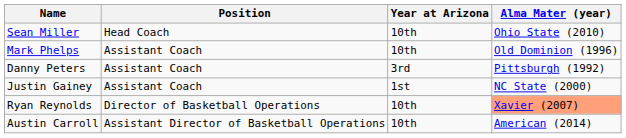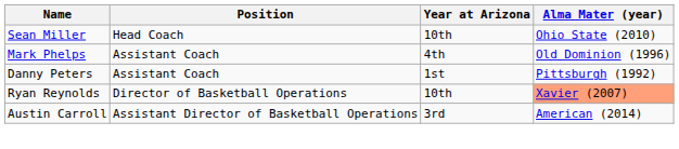 <table class="wikitable" style="white-space:nowrap; font-size:90%;">
 <tr>
 <th>Name</th>
 <th>Position</th>
 <th>Year at Arizona</th>
 <th><a href='#'>Alma Mater</a> (year)</th>
 </tr>
 <tr>
 <td><a href='#'>Sean Miller</a></td>
 <td>Head Coach</td>
 <td>10th</td>
 <td><a href='#'>Ohio State</a> (2010)</td>
 </tr>
 <tr>
 <td><a href='#'>Mark Phelps</a></td>
 <td>Assistant Coach</td>
-<td>10th</td>
+<td>4th</td>
 <td><a href='#'>Old Dominion</a> (1996)</td>
 </tr>
 <tr>
 <td>Danny Peters</td>
 <td>Assistant Coach</td>
-<td>3rd</td>
+<td>1st</td>
 <td><a href='#'>Pittsburgh</a> (1992)</td>
-</tr>
-<tr>
-<td>Justin Gainey</td>
-<td>Assistant Coach</td>
-<td>1st</td>
-<td><a href='#'>NC State</a> (2000)</td>
 </tr>
 <tr>
 <td>Ryan Reynolds</td>
 <td>Director of Basketball Operations</td>
 <td>10th</td>
 <td style="background: lightsalmon;"><a href='#'>Xavier</a> (2007)</td>
 </tr>
 <tr>
 <td>Austin Carroll</td>
 <td>Assistant Director of Basketball Operations</td>
-<td>10th</td>
+<td>3rd</td>
 <td><a href='#'>American</a> (2014)</td>
 </tr>
 </table>
